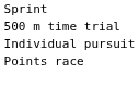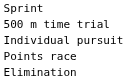 <table>
 <tr>
 <td>Sprint</td>
 <td></td>
 <td></td>
 <td></td>
 </tr>
 <tr>
 <td>500 m time trial</td>
 <td></td>
 <td></td>
 <td></td>
 </tr>
 <tr>
 <td>Individual pursuit</td>
 <td></td>
 <td></td>
 <td></td>
 </tr>
 <tr>
 <td>Points race</td>
 <td></td>
 <td></td>
 <td></td>
 </tr>
+<tr>
+<td>Elimination</td>
+<td></td>
+<td></td>
+<td></td>
+</tr>
 </table>
